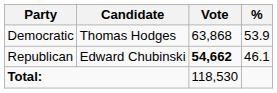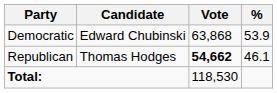 <table class="wikitable">
 <tr>
 <th>Party</th>
 <th>Candidate</th>
 <th>Vote</th>
 <th>%</th>
 </tr>
 <tr>
 <td>Democratic</td>
-<td>Thomas Hodges</td>
+<td>Edward Chubinski</td>
 <td>63,868</td>
 <td>53.9</td>
 </tr>
 <tr>
 <td>Republican</td>
-<td>Edward Chubinski</td>
+<td>Thomas Hodges</td>
 <td><strong>54,662</strong></td>
 <td>46.1</td>
 </tr>
 <tr>
 <td colspan="2"><strong>Total:</strong></td>
 <td>118,530</td>
 <td></td>
 </tr>
 </table>
